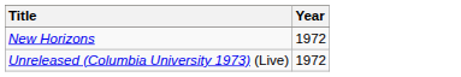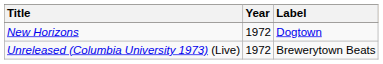 <table class="wikitable sortable">
 <tr style="background:#ffdead;">
 <th style="text-align:left; border-bottom:1px solid gray; border-top:1px solid gray;">Title</th>
 <th style="text-align:left; border-bottom:1px solid gray; border-top:1px solid gray;">Year</th>
+<th style="text-align:left; border-bottom:1px solid gray; border-top:1px solid gray;">Label</th>
 </tr>
 <tr>
 <td><em><a href='#'>New Horizons</a></em></td>
 <td>1972</td>
+<td><a href='#'>Dogtown</a></td>
 </tr>
 <tr>
 <td><em><a href='#'>Unreleased (Columbia University 1973)</a></em> (Live)</td>
 <td>1972</td>
+<td>Brewerytown Beats</td>
 </tr>
 </table>
